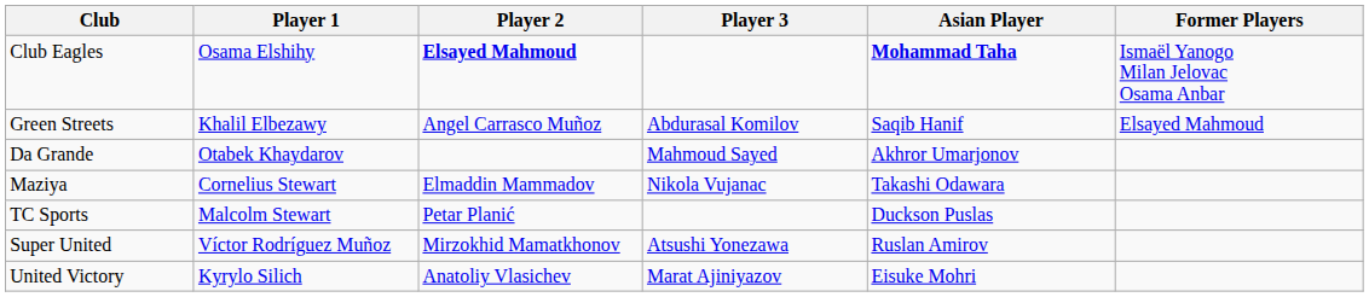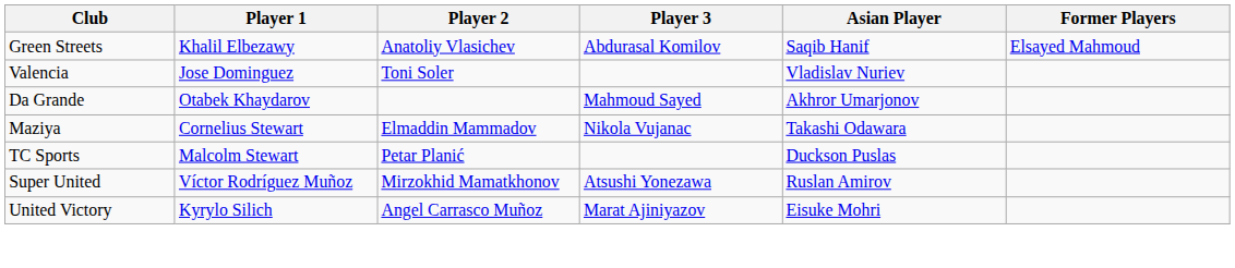 <table class="wikitable">
 <tr>
 <th style="width:150px;">Club</th>
 <th style="width:180px;">Player 1</th>
 <th style="width:180px;">Player 2</th>
 <th style="width:180px;">Player 3</th>
 <th style="width:200px;">Asian Player</th>
 <th style="width:200px;">Former Players </th>
 </tr>
 <tr style="vertical-align:top;">
-<td>Club Eagles</td>
-<td> <a href='#'>Osama Elshihy</a></td>
-<td> <strong><a href='#'>Elsayed Mahmoud</a></strong></td>
-<td></td>
-<td> <strong><a href='#'>Mohammad Taha</a></strong></td>
-<td> <a href='#'>Ismaël Yanogo</a><br> <a href='#'>Milan Jelovac</a><br> <a href='#'>Osama Anbar</a></td>
-</tr>
-<tr style="vertical-align:top;">
 <td>Green Streets</td>
 <td> <a href='#'>Khalil Elbezawy</a></td>
-<td> <a href='#'>Angel Carrasco Muñoz</a></td>
+<td> <a href='#'>Anatoliy Vlasichev</a></td>
 <td> <a href='#'>Abdurasal Komilov</a></td>
 <td> <a href='#'>Saqib Hanif</a></td>
 <td> <a href='#'>Elsayed Mahmoud</a></td>
+</tr>
+<tr style="vertical-align:top;">
+<td>Valencia</td>
+<td> <a href='#'>Jose Dominguez</a></td>
+<td> <a href='#'>Toni Soler</a></td>
+<td></td>
+<td> <a href='#'>Vladislav Nuriev</a></td>
+<td></td>
 </tr>
 <tr style="vertical-align:top;">
 <td>Da Grande</td>
 <td> <a href='#'>Otabek Khaydarov</a></td>
 <td></td>
 <td> <a href='#'>Mahmoud Sayed</a></td>
 <td> <a href='#'>Akhror Umarjonov</a></td>
 <td></td>
 </tr>
 <tr style="vertical-align:top;">
 <td>Maziya</td>
 <td> <a href='#'>Cornelius Stewart</a></td>
 <td> <a href='#'>Elmaddin Mammadov</a></td>
 <td> <a href='#'>Nikola Vujanac</a></td>
 <td> <a href='#'>Takashi Odawara</a></td>
 <td></td>
 </tr>
 <tr style="vertical-align:top;">
 <td>TC Sports</td>
 <td> <a href='#'>Malcolm Stewart</a></td>
 <td> <a href='#'>Petar Planić</a></td>
 <td></td>
 <td> <a href='#'>Duckson Puslas</a></td>
 <td></td>
 </tr>
 <tr style="vertical-align:top;">
 <td>Super United</td>
 <td> <a href='#'>Víctor Rodríguez Muñoz</a></td>
 <td> <a href='#'>Mirzokhid Mamatkhonov</a></td>
 <td> <a href='#'>Atsushi Yonezawa</a></td>
 <td> <a href='#'>Ruslan Amirov</a></td>
 <td></td>
 </tr>
 <tr style="vertical-align:top;">
 <td>United Victory</td>
 <td> <a href='#'>Kyrylo Silich</a></td>
-<td> <a href='#'>Anatoliy Vlasichev</a></td>
+<td> <a href='#'>Angel Carrasco Muñoz</a></td>
 <td> <a href='#'>Marat Ajiniyazov</a></td>
 <td> <a href='#'>Eisuke Mohri</a></td>
 <td></td>
 </tr>
 </table>
